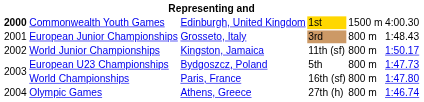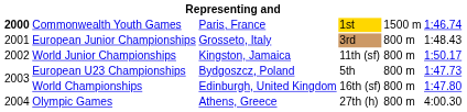 <table>
 <tr>
 <th colspan="6">Representing  and </th>
 </tr>
 <tr>
 <td><strong>2000</strong></td>
 <td><a href='#'>Commonwealth Youth Games</a></td>
-<td><a href='#'>Edinburgh, United Kingdom</a></td>
+<td><a href='#'>Paris, France</a></td>
 <td bgcolor=gold>1st</td>
 <td>1500 m</td>
-<td>4:00.30</td>
+<td><a href='#'>1:46.74</a></td>
 </tr>
 <tr>
 <td>2001</td>
 <td><a href='#'>European Junior Championships</a></td>
 <td><a href='#'>Grosseto, Italy</a></td>
 <td bgcolor=cc9966>3rd</td>
 <td>800 m</td>
 <td>1:48.43</td>
 </tr>
 <tr>
 <td>2002</td>
 <td><a href='#'>World Junior Championships</a></td>
 <td><a href='#'>Kingston, Jamaica</a></td>
 <td>11th (sf)</td>
 <td>800 m</td>
 <td><a href='#'>1:50.17</a></td>
 </tr>
 <tr>
 <td rowspan=2>2003</td>
 <td><a href='#'>European U23 Championships</a></td>
 <td><a href='#'>Bydgoszcz, Poland</a></td>
 <td>5th</td>
 <td>800 m</td>
 <td><a href='#'>1:47.73</a></td>
 </tr>
 <tr>
 <td><a href='#'>World Championships</a></td>
-<td><a href='#'>Paris, France</a></td>
+<td><a href='#'>Edinburgh, United Kingdom</a></td>
 <td>16th (sf)</td>
 <td>800 m</td>
 <td><a href='#'>1:47.80</a></td>
 </tr>
 <tr>
 <td>2004</td>
 <td><a href='#'>Olympic Games</a></td>
 <td><a href='#'>Athens, Greece</a></td>
 <td>27th (h)</td>
 <td>800 m</td>
-<td><a href='#'>1:46.74</a></td>
+<td>4:00.30</td>
 </tr>
 </table>
